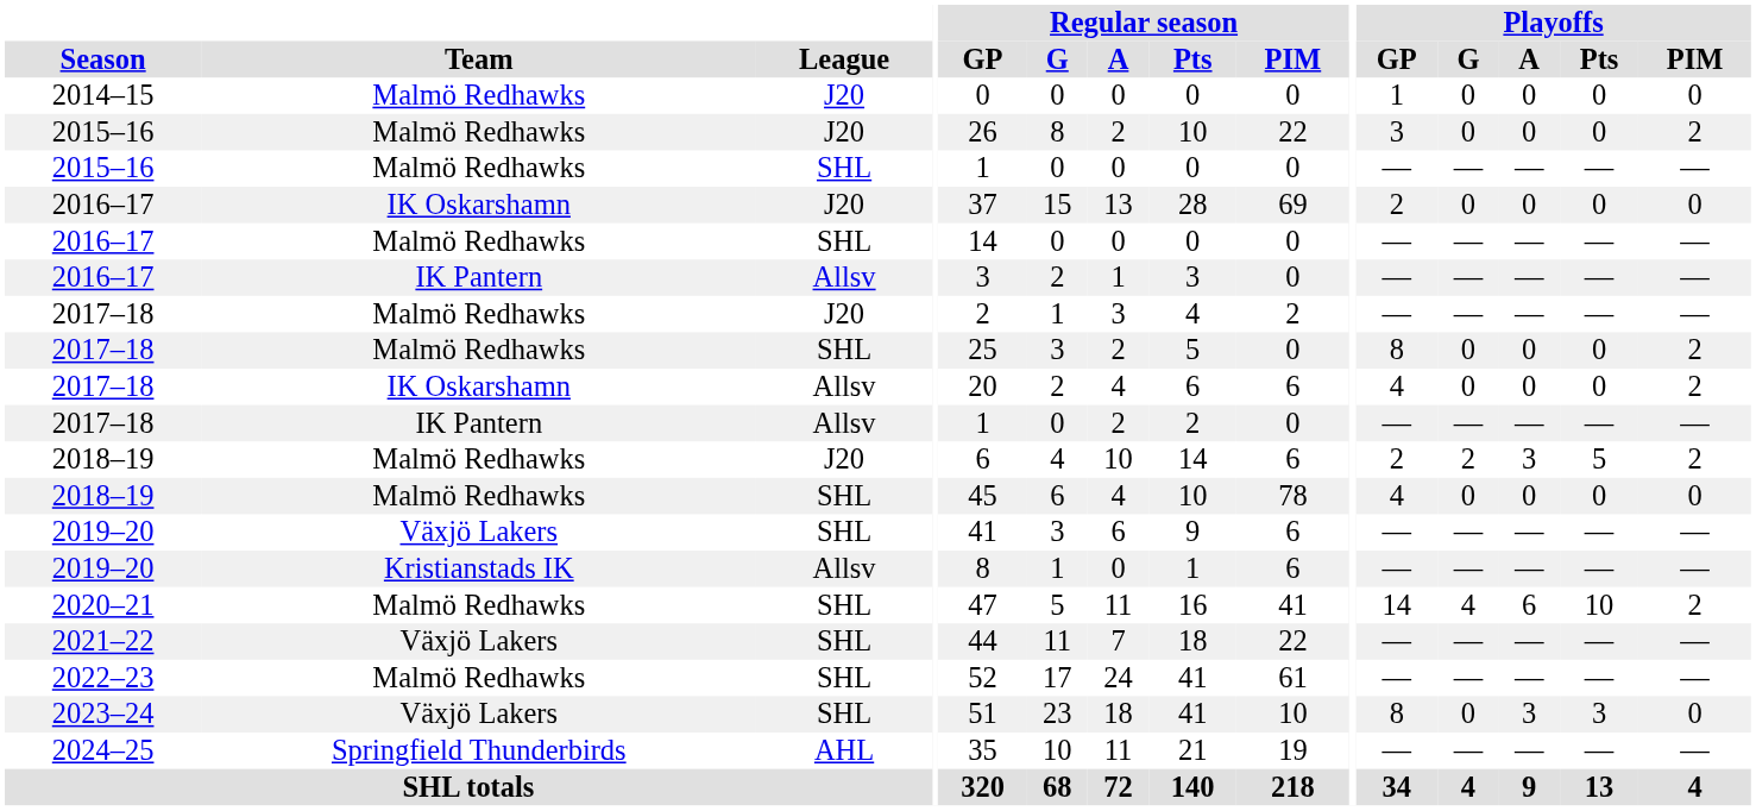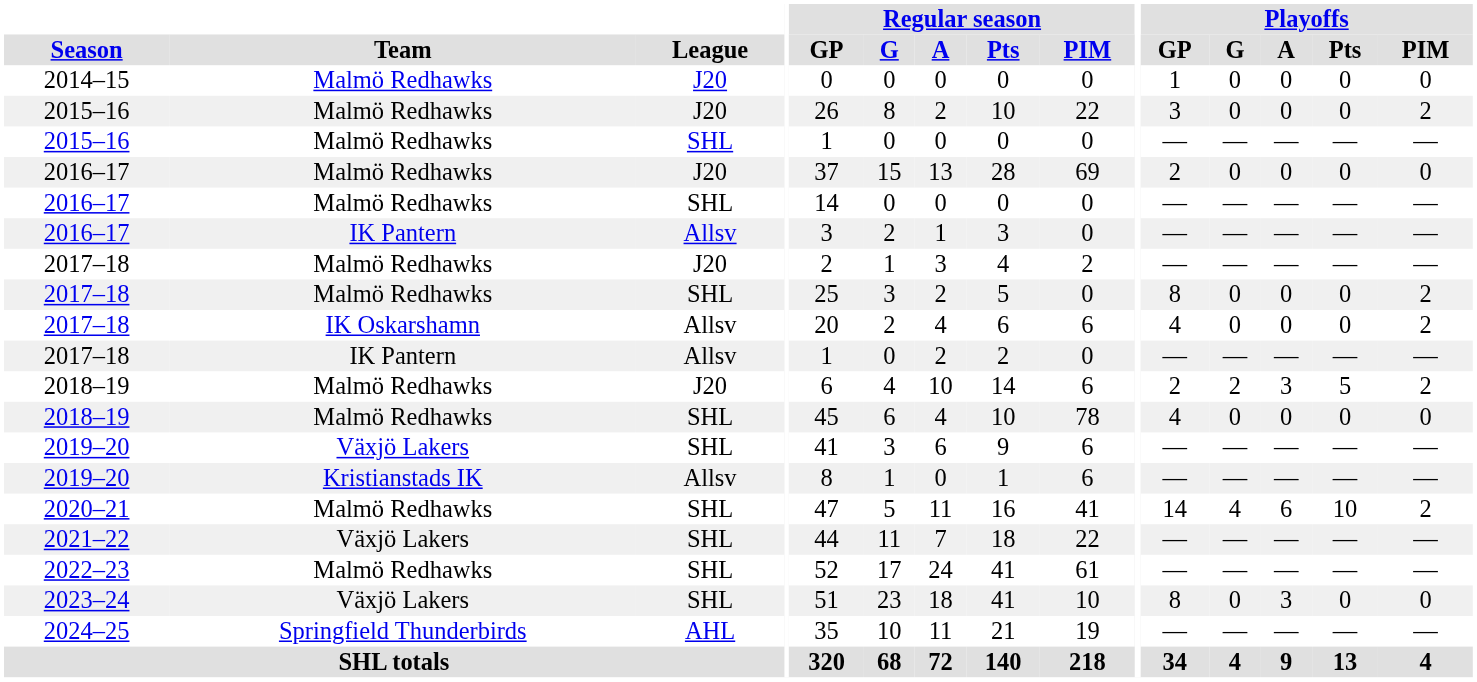 <table border="0" cellpadding="1" cellspacing="0" style="text-align:center; width:60em">
 <tr bgcolor="#e0e0e0">
 <th colspan="3" bgcolor="#ffffff"></th>
 <th rowspan="99" bgcolor="#ffffff"></th>
 <th colspan="5"><a href='#'>Regular season</a></th>
 <th rowspan="99" bgcolor="#ffffff"></th>
 <th colspan="5"><a href='#'>Playoffs</a></th>
 </tr>
 <tr bgcolor="#e0e0e0">
 <th><a href='#'>Season</a></th>
 <th>Team</th>
 <th>League</th>
 <th>GP</th>
 <th><a href='#'>G</a></th>
 <th><a href='#'>A</a></th>
 <th><a href='#'>Pts</a></th>
 <th><a href='#'>PIM</a></th>
 <th>GP</th>
 <th>G</th>
 <th>A</th>
 <th>Pts</th>
 <th>PIM</th>
 </tr>
 <tr>
 <td>2014–15</td>
 <td><a href='#'>Malmö Redhawks</a></td>
 <td><a href='#'>J20</a></td>
 <td>0</td>
 <td>0</td>
 <td>0</td>
 <td>0</td>
 <td>0</td>
 <td>1</td>
 <td>0</td>
 <td>0</td>
 <td>0</td>
 <td>0</td>
 </tr>
 <tr bgcolor="#f0f0f0">
 <td>2015–16</td>
 <td>Malmö Redhawks</td>
 <td>J20</td>
 <td>26</td>
 <td>8</td>
 <td>2</td>
 <td>10</td>
 <td>22</td>
 <td>3</td>
 <td>0</td>
 <td>0</td>
 <td>0</td>
 <td>2</td>
 </tr>
 <tr>
 <td><a href='#'>2015–16</a></td>
 <td>Malmö Redhawks</td>
 <td><a href='#'>SHL</a></td>
 <td>1</td>
 <td>0</td>
 <td>0</td>
 <td>0</td>
 <td>0</td>
 <td>—</td>
 <td>—</td>
 <td>—</td>
 <td>—</td>
 <td>—</td>
 </tr>
 <tr bgcolor="#f0f0f0">
 <td>2016–17</td>
-<td><a href='#'>IK Oskarshamn</a></td>
+<td>Malmö Redhawks</td>
 <td>J20</td>
 <td>37</td>
 <td>15</td>
 <td>13</td>
 <td>28</td>
 <td>69</td>
 <td>2</td>
 <td>0</td>
 <td>0</td>
 <td>0</td>
 <td>0</td>
 </tr>
 <tr>
 <td><a href='#'>2016–17</a></td>
 <td>Malmö Redhawks</td>
 <td>SHL</td>
 <td>14</td>
 <td>0</td>
 <td>0</td>
 <td>0</td>
 <td>0</td>
 <td>—</td>
 <td>—</td>
 <td>—</td>
 <td>—</td>
 <td>—</td>
 </tr>
 <tr bgcolor="#f0f0f0">
 <td><a href='#'>2016–17</a></td>
 <td><a href='#'>IK Pantern</a></td>
 <td><a href='#'>Allsv</a></td>
 <td>3</td>
 <td>2</td>
 <td>1</td>
 <td>3</td>
 <td>0</td>
 <td>—</td>
 <td>—</td>
 <td>—</td>
 <td>—</td>
 <td>—</td>
 </tr>
 <tr>
 <td>2017–18</td>
 <td>Malmö Redhawks</td>
 <td>J20</td>
 <td>2</td>
 <td>1</td>
 <td>3</td>
 <td>4</td>
 <td>2</td>
 <td>—</td>
 <td>—</td>
 <td>—</td>
 <td>—</td>
 <td>—</td>
 </tr>
 <tr bgcolor="#f0f0f0">
 <td><a href='#'>2017–18</a></td>
 <td>Malmö Redhawks</td>
 <td>SHL</td>
 <td>25</td>
 <td>3</td>
 <td>2</td>
 <td>5</td>
 <td>0</td>
 <td>8</td>
 <td>0</td>
 <td>0</td>
 <td>0</td>
 <td>2</td>
 </tr>
 <tr>
 <td><a href='#'>2017–18</a></td>
 <td><a href='#'>IK Oskarshamn</a></td>
 <td>Allsv</td>
 <td>20</td>
 <td>2</td>
 <td>4</td>
 <td>6</td>
 <td>6</td>
 <td>4</td>
 <td>0</td>
 <td>0</td>
 <td>0</td>
 <td>2</td>
 </tr>
 <tr bgcolor="#f0f0f0">
 <td>2017–18</td>
 <td>IK Pantern</td>
 <td>Allsv</td>
 <td>1</td>
 <td>0</td>
 <td>2</td>
 <td>2</td>
 <td>0</td>
 <td>—</td>
 <td>—</td>
 <td>—</td>
 <td>—</td>
 <td>—</td>
 </tr>
 <tr>
 <td>2018–19</td>
 <td>Malmö Redhawks</td>
 <td>J20</td>
 <td>6</td>
 <td>4</td>
 <td>10</td>
 <td>14</td>
 <td>6</td>
 <td>2</td>
 <td>2</td>
 <td>3</td>
 <td>5</td>
 <td>2</td>
 </tr>
 <tr bgcolor="#f0f0f0">
 <td><a href='#'>2018–19</a></td>
 <td>Malmö Redhawks</td>
 <td>SHL</td>
 <td>45</td>
 <td>6</td>
 <td>4</td>
 <td>10</td>
 <td>78</td>
 <td>4</td>
 <td>0</td>
 <td>0</td>
 <td>0</td>
 <td>0</td>
 </tr>
 <tr>
 <td><a href='#'>2019–20</a></td>
 <td><a href='#'>Växjö Lakers</a></td>
 <td>SHL</td>
 <td>41</td>
 <td>3</td>
 <td>6</td>
 <td>9</td>
 <td>6</td>
 <td>—</td>
 <td>—</td>
 <td>—</td>
 <td>—</td>
 <td>—</td>
 </tr>
 <tr bgcolor="#f0f0f0">
 <td><a href='#'>2019–20</a></td>
 <td><a href='#'>Kristianstads IK</a></td>
 <td>Allsv</td>
 <td>8</td>
 <td>1</td>
 <td>0</td>
 <td>1</td>
 <td>6</td>
 <td>—</td>
 <td>—</td>
 <td>—</td>
 <td>—</td>
 <td>—</td>
 </tr>
 <tr>
 <td><a href='#'>2020–21</a></td>
 <td>Malmö Redhawks</td>
 <td>SHL</td>
 <td>47</td>
 <td>5</td>
 <td>11</td>
 <td>16</td>
 <td>41</td>
 <td>14</td>
 <td>4</td>
 <td>6</td>
 <td>10</td>
 <td>2</td>
 </tr>
 <tr bgcolor="#f0f0f0">
 <td><a href='#'>2021–22</a></td>
 <td>Växjö Lakers</td>
 <td>SHL</td>
 <td>44</td>
 <td>11</td>
 <td>7</td>
 <td>18</td>
 <td>22</td>
 <td>—</td>
 <td>—</td>
 <td>—</td>
 <td>—</td>
 <td>—</td>
 </tr>
 <tr>
 <td><a href='#'>2022–23</a></td>
 <td>Malmö Redhawks</td>
 <td>SHL</td>
 <td>52</td>
 <td>17</td>
 <td>24</td>
 <td>41</td>
 <td>61</td>
 <td>—</td>
 <td>—</td>
 <td>—</td>
 <td>—</td>
 <td>—</td>
 </tr>
 <tr bgcolor="#f0f0f0">
 <td><a href='#'>2023–24</a></td>
 <td>Växjö Lakers</td>
 <td>SHL</td>
 <td>51</td>
 <td>23</td>
 <td>18</td>
 <td>41</td>
 <td>10</td>
 <td>8</td>
 <td>0</td>
 <td>3</td>
-<td>3</td>
+<td>0</td>
 <td>0</td>
 </tr>
 <tr>
 <td><a href='#'>2024–25</a></td>
 <td><a href='#'>Springfield Thunderbirds</a></td>
 <td><a href='#'>AHL</a></td>
 <td>35</td>
 <td>10</td>
 <td>11</td>
 <td>21</td>
 <td>19</td>
 <td>—</td>
 <td>—</td>
 <td>—</td>
 <td>—</td>
 <td>—</td>
 </tr>
 <tr style="background:#e0e0e0;">
 <th colspan="3">SHL totals</th>
 <th>320</th>
 <th>68</th>
 <th>72</th>
 <th>140</th>
 <th>218</th>
 <th>34</th>
 <th>4</th>
 <th>9</th>
 <th>13</th>
 <th>4</th>
 </tr>
 </table>
